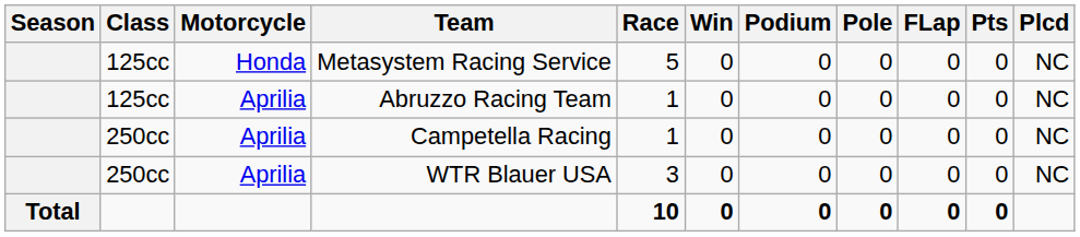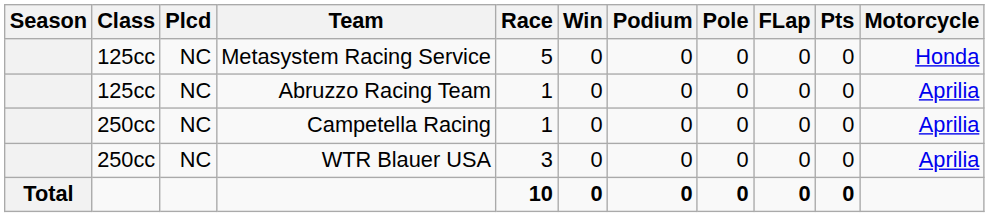 <table class="wikitable" style=text-align:right>
 <tr>
 <th>Season</th>
 <th>Class</th>
-<th>Motorcycle</th>
+<th>Plcd</th>
 <th>Team</th>
 <th>Race</th>
 <th>Win</th>
 <th>Podium</th>
 <th>Pole</th>
 <th>FLap</th>
 <th>Pts</th>
-<th>Plcd</th>
+<th>Motorcycle</th>
 </tr>
 <tr>
 <th></th>
 <td>125cc</td>
-<td><a href='#'>Honda</a></td>
+<td>NC</td>
 <td>Metasystem Racing Service</td>
 <td>5</td>
 <td>0</td>
 <td>0</td>
 <td>0</td>
 <td>0</td>
 <td>0</td>
-<td>NC</td>
+<td><a href='#'>Honda</a></td>
 </tr>
 <tr>
 <th></th>
 <td>125cc</td>
-<td><a href='#'>Aprilia</a></td>
+<td>NC</td>
 <td>Abruzzo Racing Team</td>
 <td>1</td>
 <td>0</td>
 <td>0</td>
 <td>0</td>
 <td>0</td>
 <td>0</td>
-<td>NC</td>
+<td><a href='#'>Aprilia</a></td>
 </tr>
 <tr>
 <th></th>
 <td>250cc</td>
-<td><a href='#'>Aprilia</a></td>
+<td>NC</td>
 <td>Campetella Racing</td>
 <td>1</td>
 <td>0</td>
 <td>0</td>
 <td>0</td>
 <td>0</td>
 <td>0</td>
-<td>NC</td>
+<td><a href='#'>Aprilia</a></td>
 </tr>
 <tr>
 <th></th>
 <td>250cc</td>
-<td><a href='#'>Aprilia</a></td>
+<td>NC</td>
 <td>WTR Blauer USA</td>
 <td>3</td>
 <td>0</td>
 <td>0</td>
 <td>0</td>
 <td>0</td>
 <td>0</td>
-<td>NC</td>
+<td><a href='#'>Aprilia</a></td>
 </tr>
 <tr>
 <th>Total</th>
 <td></td>
 <td></td>
 <td></td>
 <td><strong>10</strong></td>
 <td><strong>0</strong></td>
 <td><strong>0</strong></td>
 <td><strong>0</strong></td>
 <td><strong>0</strong></td>
 <td><strong>0</strong></td>
 <td></td>
 </tr>
 </table>
